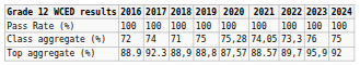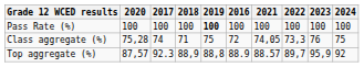 <table class="wikitable">
 <tr>
 <th>Grade 12 WCED results</th>
-<th>2016</th>
+<th>2020</th>
 <th>2017</th>
 <th>2018</th>
 <th>2019</th>
-<th>2020</th>
+<th>2016</th>
 <th>2021</th>
 <th>2022</th>
 <th>2023</th>
 <th>2024</th>
 </tr>
 <tr>
 <td>Pass Rate (%)</td>
 <td>100</td>
 <td>100</td>
 <td>100</td>
-<td>100</td>
+<td><strong>100</strong></td>
 <td>100</td>
 <td>100</td>
 <td>100</td>
 <td>100</td>
 <td>100</td>
 </tr>
 <tr>
 <td>Class aggregate (%)</td>
-<td>72</td>
+<td>75,28</td>
 <td>74</td>
 <td>71</td>
 <td>75</td>
-<td>75,28</td>
+<td>72</td>
 <td>74,05</td>
 <td>73,3</td>
 <td>76</td>
 <td>75</td>
 </tr>
 <tr>
 <td>Top aggregate (%)</td>
-<td>88.9</td>
+<td>87,57</td>
 <td>92.3</td>
 <td>88,9</td>
 <td>88,8</td>
-<td>87,57</td>
+<td>88.9</td>
 <td>88.57</td>
 <td>89,7</td>
 <td>95,9</td>
 <td>92</td>
 </tr>
 </table>
